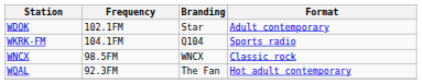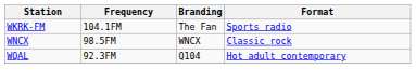 <table class="wikitable sortable" style="width:45em;">
 <tr>
 <th style="width:20%">Station</th>
 <th style="width:25%">Frequency</th>
 <th style="width:5%">Branding</th>
 <th style="width:50%">Format</th>
 </tr>
 <tr>
-<td><a href='#'>WDOK</a></td>
-<td>102.1FM</td>
-<td>Star</td>
-<td><a href='#'>Adult contemporary</a></td>
-</tr>
-<tr>
 <td><a href='#'>WKRK-FM</a></td>
 <td>104.1FM</td>
-<td>Q104</td>
+<td>The Fan</td>
 <td><a href='#'>Sports radio</a></td>
 </tr>
 <tr>
 <td><a href='#'>WNCX</a></td>
 <td>98.5FM</td>
 <td>WNCX</td>
 <td><a href='#'>Classic rock</a></td>
 </tr>
 <tr>
 <td><a href='#'>WQAL</a></td>
 <td>92.3FM</td>
-<td>The Fan</td>
+<td>Q104</td>
 <td><a href='#'>Hot adult contemporary</a></td>
 </tr>
 <tr>
 </tr>
 </table>
